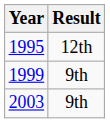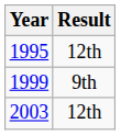 <table class="wikitable" style="text-align:center">
 <tr>
 <th>Year</th>
 <th>Result</th>
 </tr>
 <tr>
 <td><a href='#'>1995</a></td>
 <td>12th</td>
 </tr>
 <tr>
 <td><a href='#'>1999</a></td>
 <td>9th</td>
 </tr>
 <tr>
 <td><a href='#'>2003</a></td>
-<td>9th</td>
+<td>12th</td>
 </tr>
 </table>
